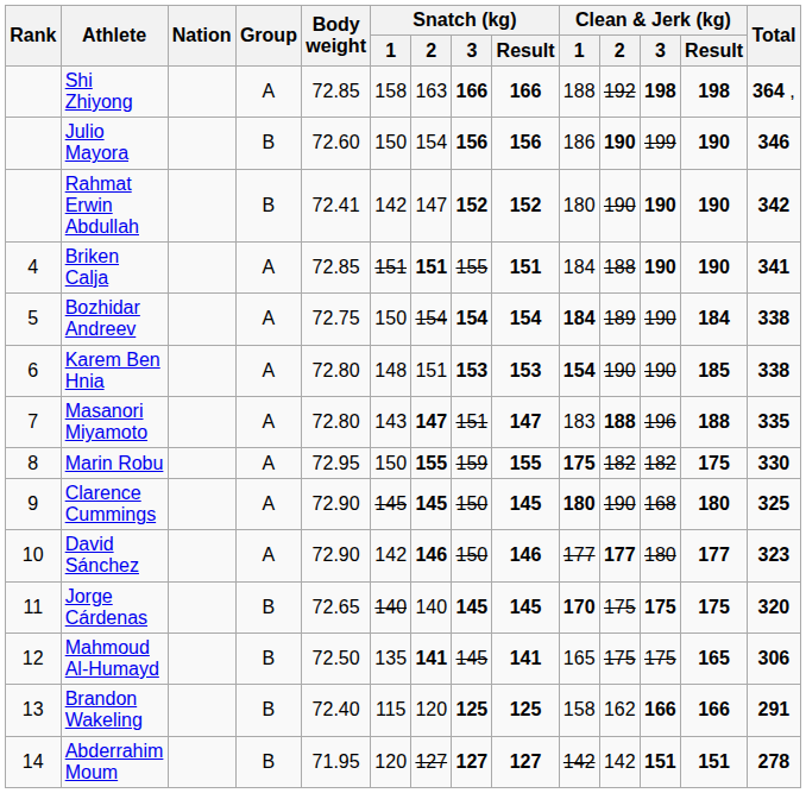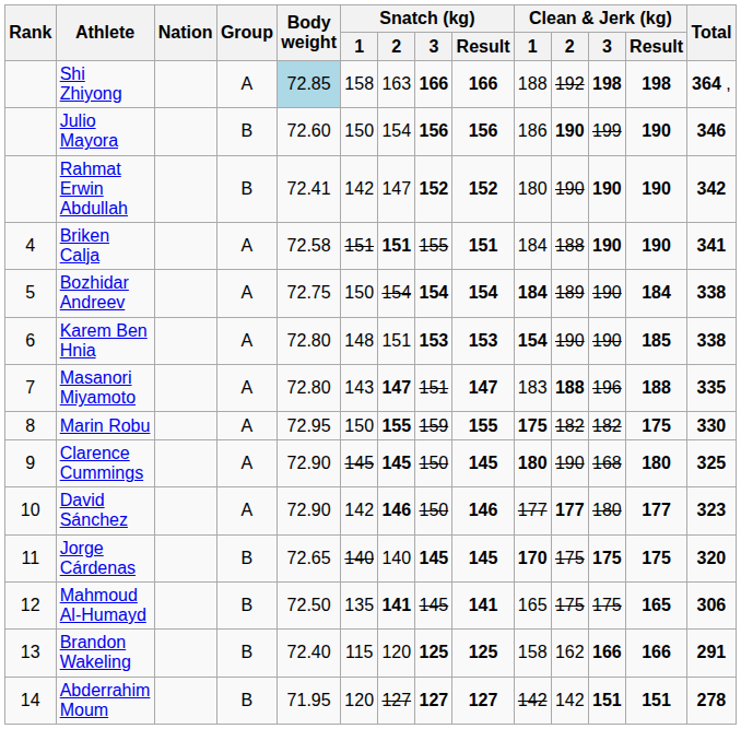 <table class="wikitable sortable" style="text-align:center;">
 <tr>
 <th rowspan=2>Rank</th>
 <th rowspan=2>Athlete</th>
 <th rowspan=2>Nation</th>
 <th rowspan=2>Group</th>
 <th rowspan=2>Body<br>weight</th>
 <th colspan=4>Snatch (kg)</th>
 <th colspan=4>Clean & Jerk (kg)</th>
 <th rowspan=2>Total</th>
 </tr>
 <tr>
 <th>1</th>
 <th>2</th>
 <th>3</th>
 <th>Result</th>
 <th>1</th>
 <th>2</th>
 <th>3</th>
 <th>Result</th>
 </tr>
 <tr>
 <td></td>
 <td align=left><a href='#'>Shi Zhiyong</a></td>
 <td align=left></td>
 <td>A</td>
-<td>72.85</td>
+<td style="background: lightblue;">72.85</td>
 <td>158</td>
 <td>163</td>
 <td><strong>166</strong></td>
 <td><strong>166</strong> </td>
 <td>188</td>
 <td><s>192</s></td>
 <td><strong>198</strong></td>
 <td><strong>198</strong> </td>
 <td><strong>364</strong> , </td>
 </tr>
 <tr>
 <td></td>
 <td align="left"><a href='#'>Julio Mayora</a></td>
 <td align="left"></td>
 <td>B</td>
 <td>72.60</td>
 <td>150</td>
 <td>154</td>
 <td><strong>156</strong></td>
 <td><strong>156</strong></td>
 <td>186</td>
 <td><strong>190</strong></td>
 <td><s>199</s></td>
 <td><strong>190</strong></td>
 <td><strong>346</strong></td>
 </tr>
 <tr>
 <td></td>
 <td align="left"><a href='#'>Rahmat Erwin Abdullah</a></td>
 <td align="left"></td>
 <td>B</td>
 <td>72.41</td>
 <td>142</td>
 <td>147</td>
 <td><strong>152</strong></td>
 <td><strong>152</strong></td>
 <td>180</td>
 <td><s>190</s></td>
 <td><strong>190</strong></td>
 <td><strong>190</strong></td>
 <td><strong>342</strong></td>
 </tr>
 <tr>
 <td>4</td>
 <td align="left"><a href='#'>Briken Calja</a></td>
 <td align="left"></td>
 <td>A</td>
-<td>72.85</td>
+<td>72.58</td>
 <td><s>151</s></td>
 <td><strong>151</strong></td>
 <td><s>155</s></td>
 <td><strong>151</strong></td>
 <td>184</td>
 <td><s>188</s></td>
 <td><strong>190</strong></td>
 <td><strong>190</strong></td>
 <td><strong>341</strong></td>
 </tr>
 <tr>
 <td>5</td>
 <td align=left><a href='#'>Bozhidar Andreev</a></td>
 <td align=left></td>
 <td>A</td>
 <td>72.75</td>
 <td>150</td>
 <td><s>154</s></td>
 <td><strong>154</strong></td>
 <td><strong>154</strong></td>
 <td><strong>184</strong></td>
 <td><s>189</s></td>
 <td><s>190</s></td>
 <td><strong>184</strong></td>
 <td><strong>338</strong></td>
 </tr>
 <tr>
 <td>6</td>
 <td align=left><a href='#'>Karem Ben Hnia</a></td>
 <td align=left></td>
 <td>A</td>
 <td>72.80</td>
 <td>148</td>
 <td>151</td>
 <td><strong>153</strong></td>
 <td><strong>153</strong></td>
 <td><strong>154</strong></td>
 <td><s>190</s></td>
 <td><s>190</s></td>
 <td><strong>185</strong></td>
 <td><strong>338</strong></td>
 </tr>
 <tr>
 <td>7</td>
 <td align=left><a href='#'>Masanori Miyamoto</a></td>
 <td align=left></td>
 <td>A</td>
 <td>72.80</td>
 <td>143</td>
 <td><strong>147</strong></td>
 <td><s>151</s></td>
 <td><strong>147</strong></td>
 <td>183</td>
 <td><strong>188</strong></td>
 <td><s>196</s></td>
 <td><strong>188</strong></td>
 <td><strong>335</strong></td>
 </tr>
 <tr>
 <td>8</td>
 <td align="left"><a href='#'>Marin Robu</a></td>
 <td align="left"></td>
 <td>A</td>
 <td>72.95</td>
 <td>150</td>
 <td><strong>155</strong></td>
 <td><s>159</s></td>
 <td><strong>155</strong></td>
 <td><strong>175</strong></td>
 <td><s>182</s></td>
 <td><s>182</s></td>
 <td><strong>175</strong></td>
 <td><strong>330</strong></td>
 </tr>
 <tr>
 <td>9</td>
 <td align="left"><a href='#'>Clarence Cummings</a></td>
 <td align="left"></td>
 <td>A</td>
 <td>72.90</td>
 <td><s>145</s></td>
 <td><strong>145</strong></td>
 <td><s>150</s></td>
 <td><strong>145</strong></td>
 <td><strong>180</strong></td>
 <td><s>190</s></td>
 <td><s>168</s></td>
 <td><strong>180</strong></td>
 <td><strong>325</strong></td>
 </tr>
 <tr>
 <td>10</td>
 <td align=left><a href='#'>David Sánchez</a></td>
 <td align=left></td>
 <td>A</td>
 <td>72.90</td>
 <td>142</td>
 <td><strong>146</strong></td>
 <td><s>150</s></td>
 <td><strong>146</strong></td>
 <td><s>177</s></td>
 <td><strong>177</strong></td>
 <td><s>180</s></td>
 <td><strong>177</strong></td>
 <td><strong>323</strong></td>
 </tr>
 <tr>
 <td>11</td>
 <td align="left"><a href='#'>Jorge Cárdenas</a></td>
 <td align=left></td>
 <td>B</td>
 <td>72.65</td>
 <td><s>140</s></td>
 <td>140</td>
 <td><strong>145</strong></td>
 <td><strong>145</strong></td>
 <td><strong>170</strong></td>
 <td><s>175</s></td>
 <td><strong>175</strong></td>
 <td><strong>175</strong></td>
 <td><strong>320</strong></td>
 </tr>
 <tr>
 <td>12</td>
 <td align="left"><a href='#'>Mahmoud Al-Humayd</a></td>
 <td align=left></td>
 <td>B</td>
 <td>72.50</td>
 <td>135</td>
 <td><strong>141</strong></td>
 <td><s>145</s></td>
 <td><strong>141</strong></td>
 <td>165</td>
 <td><s>175</s></td>
 <td><s>175</s></td>
 <td><strong>165</strong></td>
 <td><strong>306</strong></td>
 </tr>
 <tr>
 <td>13</td>
 <td align="left"><a href='#'>Brandon Wakeling</a></td>
 <td align=left></td>
 <td>B</td>
 <td>72.40</td>
 <td>115</td>
 <td>120</td>
 <td><strong>125</strong></td>
 <td><strong>125</strong></td>
 <td>158</td>
 <td>162</td>
 <td><strong>166</strong></td>
 <td><strong>166</strong></td>
 <td><strong>291</strong></td>
 </tr>
 <tr>
 <td>14</td>
 <td align="left"><a href='#'>Abderrahim Moum</a></td>
 <td align=left></td>
 <td>B</td>
 <td>71.95</td>
 <td>120</td>
 <td><s>127</s></td>
 <td><strong>127</strong></td>
 <td><strong>127</strong></td>
 <td><s>142</s></td>
 <td>142</td>
 <td><strong>151</strong></td>
 <td><strong>151</strong></td>
 <td><strong>278</strong></td>
 </tr>
 </table>
